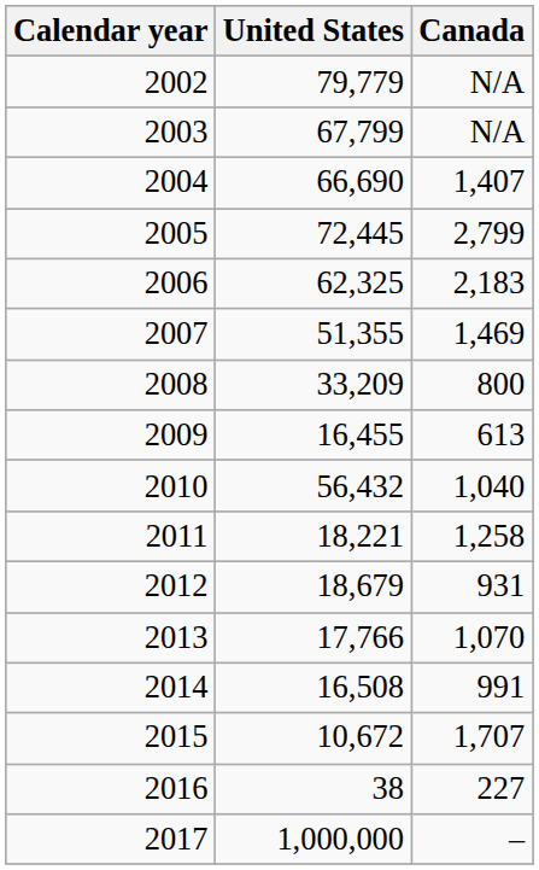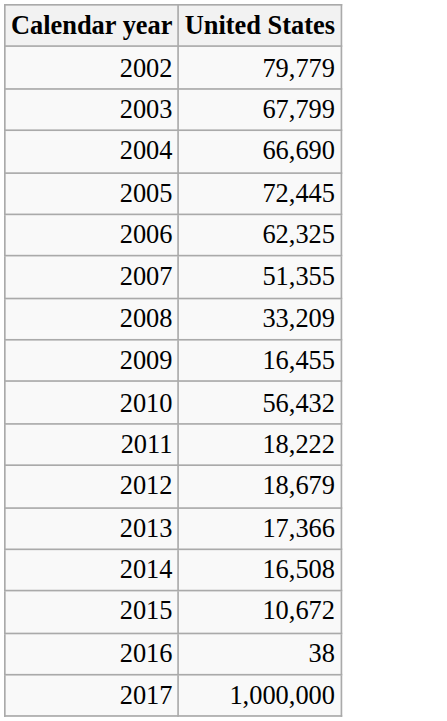 <table class=wikitable style="text-align: right;">
 <tr>
 <th>Calendar year</th>
 <th>United States</th>
-<th>Canada</th>
 </tr>
 <tr>
 <td>2002</td>
 <td>79,779</td>
-<td>N/A</td>
 </tr>
 <tr>
 <td>2003</td>
 <td>67,799</td>
-<td>N/A</td>
 </tr>
 <tr>
 <td>2004</td>
 <td>66,690</td>
-<td>1,407</td>
 </tr>
 <tr>
 <td>2005</td>
 <td>72,445</td>
-<td>2,799</td>
 </tr>
 <tr>
 <td>2006</td>
 <td>62,325</td>
-<td>2,183</td>
 </tr>
 <tr>
 <td>2007</td>
 <td>51,355</td>
-<td>1,469</td>
 </tr>
 <tr>
 <td>2008</td>
 <td>33,209</td>
-<td>800</td>
 </tr>
 <tr>
 <td>2009</td>
 <td>16,455</td>
-<td>613</td>
 </tr>
 <tr>
 <td>2010</td>
 <td>56,432</td>
-<td>1,040</td>
 </tr>
 <tr>
 <td>2011</td>
-<td>18,221</td>
-<td>1,258</td>
+<td>18,222</td>
 </tr>
 <tr>
 <td>2012</td>
 <td>18,679</td>
-<td>931</td>
 </tr>
 <tr>
 <td>2013</td>
-<td>17,766</td>
-<td>1,070</td>
+<td>17,366</td>
 </tr>
 <tr>
 <td>2014</td>
 <td>16,508</td>
-<td>991</td>
 </tr>
 <tr>
 <td>2015</td>
 <td>10,672</td>
-<td>1,707</td>
 </tr>
 <tr>
 <td>2016</td>
 <td>38</td>
-<td>227</td>
 </tr>
 <tr>
 <td>2017</td>
 <td>1,000,000</td>
-<td>–</td>
 </tr>
 </table>
